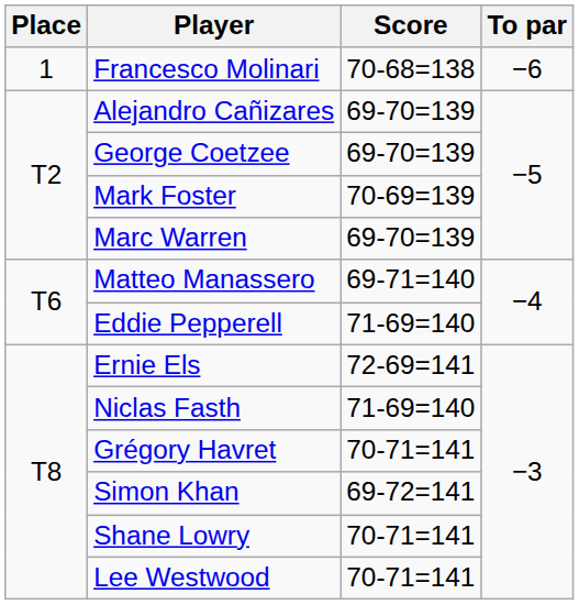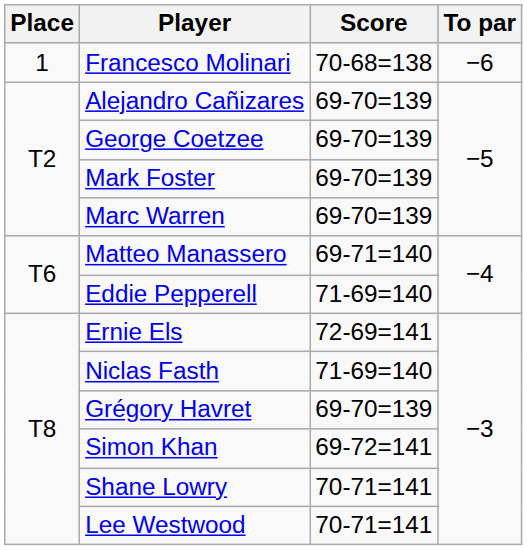 <table class="wikitable">
 <tr>
 <th>Place</th>
 <th>Player</th>
 <th>Score</th>
 <th>To par</th>
 </tr>
 <tr>
 <td align=center>1</td>
 <td> <a href='#'>Francesco Molinari</a></td>
 <td>70-68=138</td>
 <td align=center>−6</td>
 </tr>
 <tr>
 <td align=center rowspan=4>T2</td>
 <td> <a href='#'>Alejandro Cañizares</a></td>
 <td>69-70=139</td>
 <td align=center rowspan=4>−5</td>
 </tr>
 <tr>
 <td> <a href='#'>George Coetzee</a></td>
 <td>69-70=139</td>
 </tr>
 <tr>
 <td> <a href='#'>Mark Foster</a></td>
-<td>70-69=139</td>
+<td>69-70=139</td>
 </tr>
 <tr>
 <td> <a href='#'>Marc Warren</a></td>
 <td>69-70=139</td>
 </tr>
 <tr>
 <td align=center rowspan=2>T6</td>
 <td> <a href='#'>Matteo Manassero</a></td>
 <td>69-71=140</td>
 <td align=center rowspan=2>−4</td>
 </tr>
 <tr>
 <td> <a href='#'>Eddie Pepperell</a></td>
 <td>71-69=140</td>
 </tr>
 <tr>
 <td align=center rowspan=6>T8</td>
 <td> <a href='#'>Ernie Els</a></td>
 <td>72-69=141</td>
 <td align=center rowspan=6>−3</td>
 </tr>
 <tr>
 <td> <a href='#'>Niclas Fasth</a></td>
 <td>71-69=140</td>
 </tr>
 <tr>
 <td> <a href='#'>Grégory Havret</a></td>
-<td>70-71=141</td>
+<td>69-70=139</td>
 </tr>
 <tr>
 <td> <a href='#'>Simon Khan</a></td>
 <td>69-72=141</td>
 </tr>
 <tr>
 <td> <a href='#'>Shane Lowry</a></td>
 <td>70-71=141</td>
 </tr>
 <tr>
 <td> <a href='#'>Lee Westwood</a></td>
 <td>70-71=141</td>
 </tr>
 </table>
